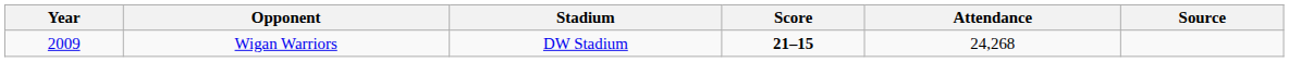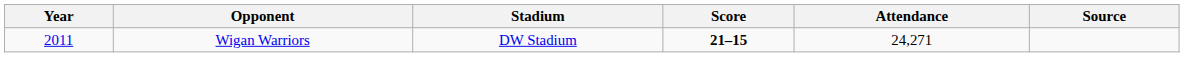 <table class="wikitable" width="100%" style="text-align: center;">
 <tr>
 <th>Year</th>
 <th>Opponent</th>
 <th>Stadium</th>
 <th>Score</th>
 <th>Attendance</th>
 <th>Source</th>
 </tr>
 <tr>
-<td><a href='#'>2009</a></td>
+<td><a href='#'>2011</a></td>
 <td> <a href='#'>Wigan Warriors</a></td>
 <td><a href='#'>DW Stadium</a></td>
 <td><strong>21–15</strong></td>
-<td>24,268</td>
+<td>24,271</td>
 <td></td>
 </tr>
 </table>
